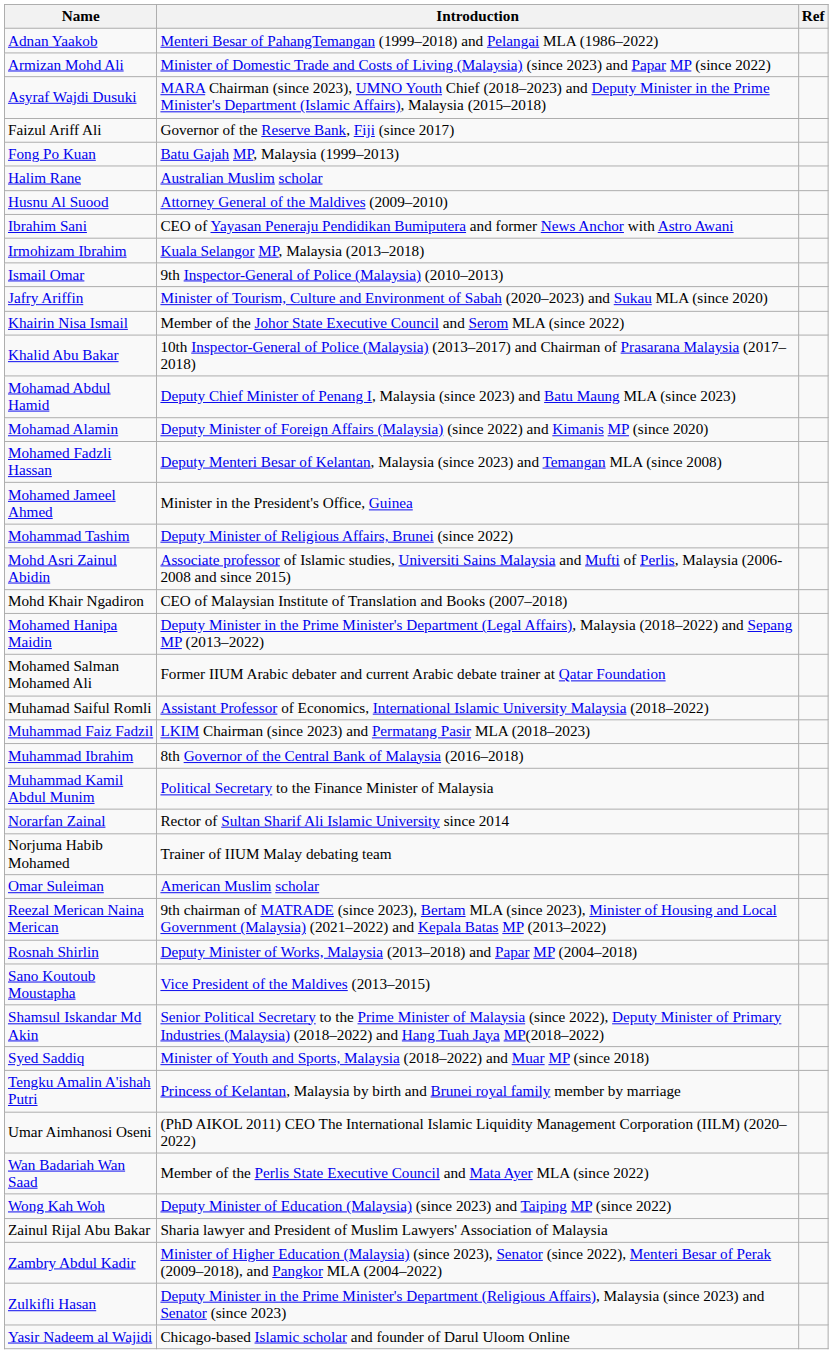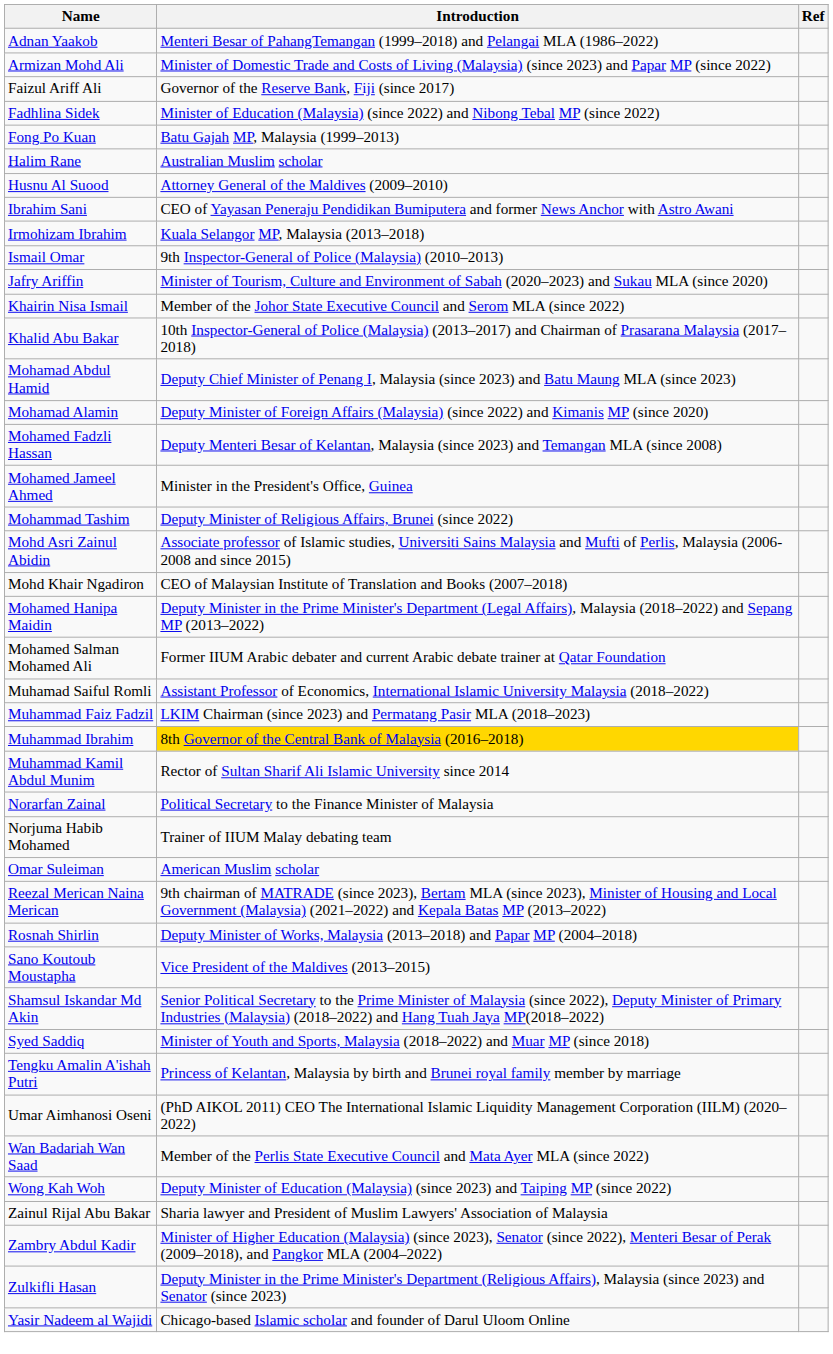 <table class="wikitable">
 <tr>
 <th>Name</th>
 <th>Introduction</th>
 <th>Ref</th>
 </tr>
 <tr>
 <td><a href='#'>Adnan Yaakob</a></td>
 <td><a href='#'>Menteri Besar of PahangTemangan</a> (1999–2018) and <a href='#'>Pelangai</a> MLA (1986–2022)</td>
 <td></td>
 </tr>
 <tr>
 <td><a href='#'>Armizan Mohd Ali</a></td>
 <td><a href='#'>Minister of Domestic Trade and Costs of Living (Malaysia)</a> (since 2023) and <a href='#'>Papar</a> <a href='#'>MP</a> (since 2022)</td>
 <td></td>
 </tr>
 <tr>
-<td><a href='#'>Asyraf Wajdi Dusuki</a></td>
-<td><a href='#'>MARA</a> Chairman (since 2023), <a href='#'>UMNO Youth</a> Chief (2018–2023) and <a href='#'>Deputy Minister in the Prime Minister's Department (Islamic Affairs)</a>, Malaysia (2015–2018)</td>
+<td>Faizul Ariff Ali</td>
+<td>Governor of the <a href='#'>Reserve Bank</a>, <a href='#'>Fiji</a> (since 2017)</td>
 <td></td>
 </tr>
 <tr>
-<td>Faizul Ariff Ali</td>
-<td>Governor of the <a href='#'>Reserve Bank</a>, <a href='#'>Fiji</a> (since 2017)</td>
+<td><a href='#'>Fadhlina Sidek</a></td>
+<td><a href='#'>Minister of Education (Malaysia)</a> (since 2022) and <a href='#'>Nibong Tebal</a> <a href='#'>MP</a> (since 2022)</td>
 <td></td>
 </tr>
 <tr>
 <td><a href='#'>Fong Po Kuan</a></td>
 <td><a href='#'>Batu Gajah</a> <a href='#'>MP</a>, Malaysia (1999–2013)</td>
 <td></td>
 </tr>
 <tr>
 <td><a href='#'>Halim Rane</a></td>
 <td><a href='#'>Australian Muslim</a> <a href='#'>scholar</a></td>
 <td></td>
 </tr>
 <tr>
 <td><a href='#'>Husnu Al Suood</a></td>
 <td><a href='#'>Attorney General of the Maldives</a> (2009–2010)</td>
 <td></td>
 </tr>
 <tr>
 <td><a href='#'>Ibrahim Sani</a></td>
 <td>CEO of <a href='#'>Yayasan Peneraju Pendidikan Bumiputera</a> and former <a href='#'>News Anchor</a> with <a href='#'>Astro Awani</a></td>
 <td></td>
 </tr>
 <tr>
 <td><a href='#'>Irmohizam Ibrahim</a></td>
 <td><a href='#'>Kuala Selangor</a> <a href='#'>MP</a>, Malaysia (2013–2018)</td>
 <td></td>
 </tr>
 <tr>
 <td><a href='#'>Ismail Omar</a></td>
 <td>9th <a href='#'>Inspector-General of Police (Malaysia)</a> (2010–2013)</td>
 <td></td>
 </tr>
 <tr>
 <td><a href='#'>Jafry Ariffin</a></td>
 <td><a href='#'>Minister of Tourism, Culture and Environment of Sabah</a> (2020–2023) and <a href='#'>Sukau</a> MLA (since 2020)</td>
 <td></td>
 </tr>
 <tr>
 <td><a href='#'>Khairin Nisa Ismail</a></td>
 <td>Member of the <a href='#'>Johor State Executive Council</a> and <a href='#'>Serom</a> MLA (since 2022)</td>
 <td></td>
 </tr>
 <tr>
 <td><a href='#'>Khalid Abu Bakar</a></td>
 <td>10th <a href='#'>Inspector-General of Police (Malaysia)</a> (2013–2017) and Chairman of <a href='#'>Prasarana Malaysia</a> (2017–2018)</td>
 <td></td>
 </tr>
 <tr>
 <td><a href='#'>Mohamad Abdul Hamid</a></td>
 <td><a href='#'>Deputy Chief Minister of Penang I</a>, Malaysia (since 2023) and <a href='#'>Batu Maung</a> MLA (since 2023)</td>
 <td></td>
 </tr>
 <tr>
 <td><a href='#'>Mohamad Alamin</a></td>
 <td><a href='#'>Deputy Minister of Foreign Affairs (Malaysia)</a> (since 2022) and <a href='#'>Kimanis</a> <a href='#'>MP</a> (since 2020)</td>
 <td></td>
 </tr>
 <tr>
 <td><a href='#'>Mohamed Fadzli Hassan</a></td>
 <td><a href='#'>Deputy Menteri Besar of Kelantan</a>, Malaysia (since 2023) and <a href='#'>Temangan</a> MLA (since 2008)</td>
 <td></td>
 </tr>
 <tr>
 <td><a href='#'>Mohamed Jameel Ahmed</a></td>
 <td>Minister in the President's Office, <a href='#'>Guinea</a></td>
 <td></td>
 </tr>
 <tr>
 <td><a href='#'>Mohammad Tashim</a></td>
 <td><a href='#'>Deputy Minister of Religious Affairs, Brunei</a> (since 2022)</td>
 <td></td>
 </tr>
 <tr>
 <td><a href='#'>Mohd Asri Zainul Abidin</a></td>
 <td><a href='#'>Associate professor</a> of Islamic studies, <a href='#'>Universiti Sains Malaysia</a> and <a href='#'>Mufti</a> of <a href='#'>Perlis</a>, Malaysia (2006-2008 and since 2015)</td>
 <td></td>
 </tr>
 <tr>
 <td>Mohd Khair Ngadiron</td>
 <td>CEO of Malaysian Institute of Translation and Books (2007–2018)</td>
 <td></td>
 </tr>
 <tr>
 <td><a href='#'>Mohamed Hanipa Maidin</a></td>
 <td><a href='#'>Deputy Minister in the Prime Minister's Department (Legal Affairs)</a>, Malaysia (2018–2022) and <a href='#'>Sepang</a> <a href='#'>MP</a> (2013–2022)</td>
 <td></td>
 </tr>
 <tr>
 <td>Mohamed Salman Mohamed Ali</td>
 <td>Former IIUM Arabic debater and current Arabic debate trainer at <a href='#'>Qatar Foundation</a></td>
 <td></td>
 </tr>
 <tr>
 <td>Muhamad Saiful Romli</td>
 <td><a href='#'>Assistant Professor</a> of Economics, <a href='#'>International Islamic University Malaysia</a> (2018–2022)</td>
 <td></td>
 </tr>
 <tr>
 <td><a href='#'>Muhammad Faiz Fadzil</a></td>
 <td><a href='#'>LKIM</a> Chairman (since 2023) and <a href='#'>Permatang Pasir</a> MLA (2018–2023)</td>
 <td></td>
 </tr>
 <tr>
 <td><a href='#'>Muhammad Ibrahim</a></td>
-<td>8th <a href='#'>Governor of the Central Bank of Malaysia</a> (2016–2018)</td>
+<td style="background: gold;">8th <a href='#'>Governor of the Central Bank of Malaysia</a> (2016–2018)</td>
 <td></td>
 </tr>
 <tr>
 <td><a href='#'>Muhammad Kamil Abdul Munim</a></td>
-<td><a href='#'>Political Secretary</a> to the Finance Minister of Malaysia</td>
+<td>Rector of <a href='#'>Sultan Sharif Ali Islamic University</a> since 2014</td>
 <td></td>
 </tr>
 <tr>
 <td><a href='#'>Norarfan Zainal</a></td>
-<td>Rector of <a href='#'>Sultan Sharif Ali Islamic University</a> since 2014</td>
+<td><a href='#'>Political Secretary</a> to the Finance Minister of Malaysia</td>
 <td></td>
 </tr>
 <tr>
 <td>Norjuma Habib Mohamed</td>
 <td>Trainer of IIUM Malay debating team</td>
 <td></td>
 </tr>
 <tr>
 <td><a href='#'>Omar Suleiman</a></td>
 <td><a href='#'>American Muslim</a> <a href='#'>scholar</a></td>
 <td></td>
 </tr>
 <tr>
 <td><a href='#'>Reezal Merican Naina Merican</a></td>
 <td>9th chairman of <a href='#'>MATRADE</a> (since 2023), <a href='#'>Bertam</a> MLA (since 2023), <a href='#'>Minister of Housing and Local Government (Malaysia)</a> (2021–2022) and <a href='#'>Kepala Batas</a> <a href='#'>MP</a> (2013–2022)</td>
 <td></td>
 </tr>
 <tr>
 <td><a href='#'>Rosnah Shirlin</a></td>
 <td><a href='#'>Deputy Minister of Works, Malaysia</a> (2013–2018) and <a href='#'>Papar</a> <a href='#'>MP</a> (2004–2018)</td>
 <td></td>
 </tr>
 <tr>
 <td><a href='#'>Sano Koutoub Moustapha</a></td>
 <td><a href='#'>Vice President of the Maldives</a> (2013–2015)</td>
 <td></td>
 </tr>
 <tr>
 <td><a href='#'>Shamsul Iskandar Md Akin</a></td>
 <td><a href='#'>Senior Political Secretary</a> to the <a href='#'>Prime Minister of Malaysia</a> (since 2022), <a href='#'>Deputy Minister of Primary Industries (Malaysia)</a> (2018–2022) and <a href='#'>Hang Tuah Jaya</a> <a href='#'>MP</a>(2018–2022)</td>
 <td></td>
 </tr>
 <tr>
 <td><a href='#'>Syed Saddiq</a></td>
 <td><a href='#'>Minister of Youth and Sports, Malaysia</a> (2018–2022) and <a href='#'>Muar</a> <a href='#'>MP</a> (since 2018)</td>
 <td></td>
 </tr>
 <tr>
 <td><a href='#'>Tengku Amalin A'ishah Putri</a></td>
 <td><a href='#'>Princess of Kelantan</a>, Malaysia by birth and <a href='#'>Brunei royal family</a> member by marriage</td>
 <td></td>
 </tr>
 <tr>
 <td>Umar Aimhanosi Oseni</td>
 <td>(PhD AIKOL 2011) CEO The International Islamic Liquidity Management Corporation (IILM) (2020–2022)</td>
 <td></td>
 </tr>
 <tr>
 <td><a href='#'>Wan Badariah Wan Saad</a></td>
 <td>Member of the <a href='#'>Perlis State Executive Council</a> and <a href='#'>Mata Ayer</a> MLA (since 2022)</td>
 <td></td>
 </tr>
 <tr>
 <td><a href='#'>Wong Kah Woh</a></td>
 <td><a href='#'>Deputy Minister of Education (Malaysia)</a> (since 2023) and <a href='#'>Taiping</a> <a href='#'>MP</a> (since 2022)</td>
 <td></td>
 </tr>
 <tr>
 <td>Zainul Rijal Abu Bakar</td>
 <td>Sharia lawyer and President of Muslim Lawyers' Association of Malaysia</td>
 <td></td>
 </tr>
 <tr>
 <td><a href='#'>Zambry Abdul Kadir</a></td>
 <td><a href='#'>Minister of Higher Education (Malaysia)</a> (since 2023), <a href='#'>Senator</a> (since 2022), <a href='#'>Menteri Besar of Perak</a> (2009–2018), and <a href='#'>Pangkor</a> MLA (2004–2022)</td>
 <td></td>
 </tr>
 <tr>
 <td><a href='#'>Zulkifli Hasan</a></td>
 <td><a href='#'>Deputy Minister in the Prime Minister's Department (Religious Affairs)</a>, Malaysia (since 2023) and <a href='#'>Senator</a> (since 2023)</td>
 <td></td>
 </tr>
 <tr>
 <td><a href='#'>Yasir Nadeem al Wajidi</a></td>
 <td>Chicago-based <a href='#'>Islamic scholar</a> and founder of Darul Uloom Online</td>
 <td></td>
 </tr>
 </table>
